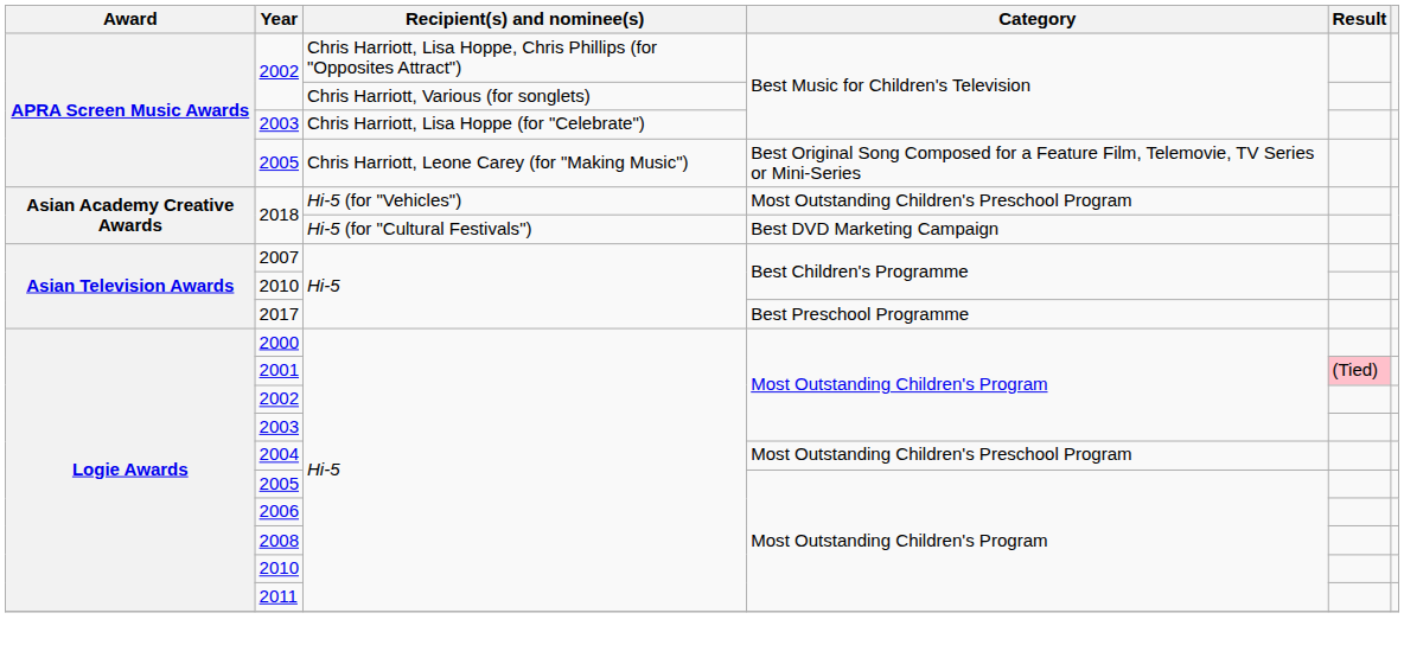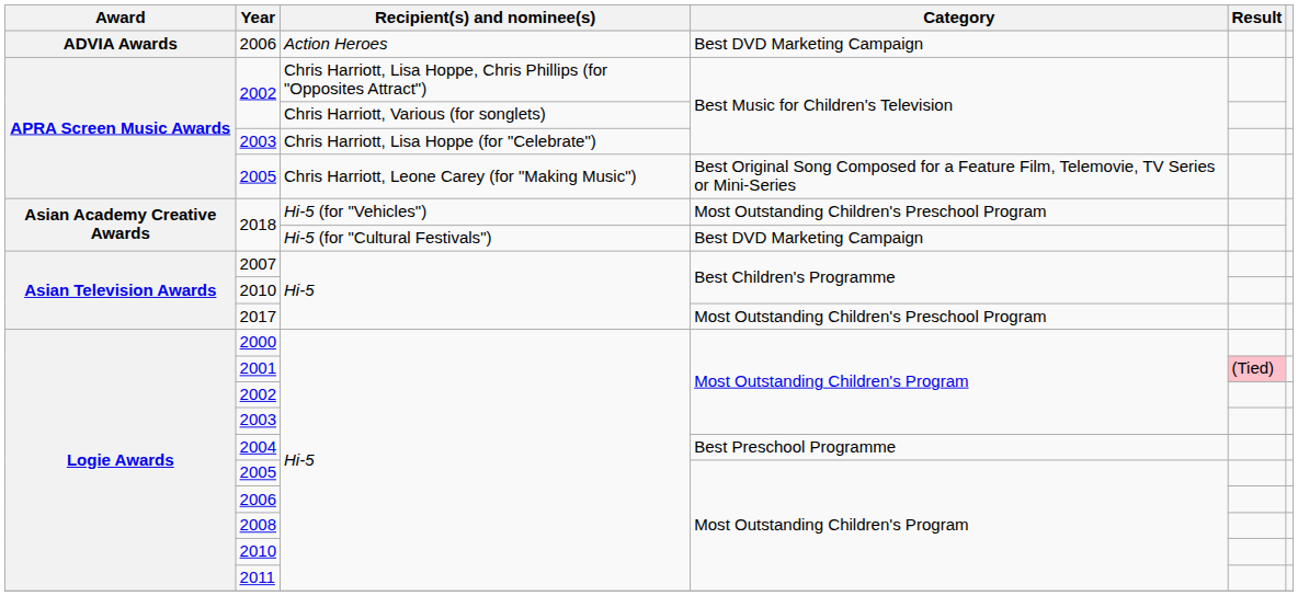 <table class="wikitable plainrowheaders sortable" style="width:99%;">
 <tr style="background:#ccc; text-align:center;">
 <th scope="col">Award</th>
 <th scope="col">Year</th>
 <th scope="col">Recipient(s) and nominee(s)</th>
 <th scope="col">Category</th>
 <th scope="col">Result</th>
 <th scope="col" class="unsortable"></th>
+</tr>
+<tr>
+<th scope="row">ADVIA Awards</th>
+<td>2006</td>
+<td data-sort-value="Action Heroes"><em>Action Heroes</em></td>
+<td>Best DVD Marketing Campaign</td>
+<td></td>
+<td style="text-align:center;"></td>
 </tr>
 <tr>
 <th scope="row" rowspan=4><a href='#'>APRA Screen Music Awards</a></th>
 <td rowspan=2><a href='#'>2002</a></td>
 <td data-sort-value="Harriott, Chris (for "Opposites Attract")">Chris Harriott, Lisa Hoppe, Chris Phillips (for "Opposites Attract")</td>
 <td rowspan=3>Best Music for Children's Television</td>
 <td></td>
 <td rowspan=2 style="text-align:center;"></td>
 </tr>
 <tr>
 <td data-sort-value="Harriott, Chris (for songlets)">Chris Harriott, Various (for songlets)</td>
 <td></td>
 </tr>
 <tr>
 <td><a href='#'>2003</a></td>
 <td data-sort-value="Harriott, Chris (for "Celebrate")">Chris Harriott, Lisa Hoppe (for "Celebrate")</td>
 <td></td>
 <td style="text-align:center;"></td>
 </tr>
 <tr>
 <td><a href='#'>2005</a></td>
 <td data-sort-value="Harriott, Chris (for "Making Music")">Chris Harriott, Leone Carey (for "Making Music")</td>
 <td>Best Original Song Composed for a Feature Film, Telemovie, TV Series or Mini-Series</td>
 <td></td>
 <td style="text-align:center;"></td>
 </tr>
 <tr>
 <th scope="row" rowspan=2>Asian Academy Creative Awards</th>
 <td rowspan=2>2018</td>
 <td data-sort-value="Hi-5 (for "Vehicles")"><em>Hi-5</em> (for "Vehicles")</td>
 <td>Most Outstanding Children's Preschool Program</td>
 <td></td>
 <td rowspan=2 style="text-align:center;"></td>
 </tr>
 <tr>
 <td data-sort-value="Hi-5 (for "Cultural Festivals")"><em>Hi-5</em> (for "Cultural Festivals")</td>
 <td>Best DVD Marketing Campaign</td>
 <td></td>
 </tr>
 <tr>
 <th scope="row" rowspan=3><a href='#'>Asian Television Awards</a></th>
 <td>2007</td>
 <td rowspan=3 data-sort-value="Hi-5"><em>Hi-5</em></td>
 <td rowspan=2>Best Children's Programme</td>
 <td></td>
 <td style="text-align:center;"></td>
 </tr>
 <tr>
 <td>2010</td>
 <td></td>
 <td style="text-align:center;"></td>
 </tr>
 <tr>
 <td>2017</td>
-<td>Best Preschool Programme</td>
+<td>Most Outstanding Children's Preschool Program</td>
 <td></td>
 <td style="text-align:center;"></td>
 </tr>
 <tr>
 <th scope="row" rowspan=10><a href='#'>Logie Awards</a></th>
 <td><a href='#'>2000</a></td>
 <td rowspan=10 data-sort-value="Hi-5"><em>Hi-5</em></td>
 <td rowspan=4><a href='#'>Most Outstanding Children's Program</a></td>
 <td></td>
 <td style="text-align:center;"></td>
 </tr>
 <tr>
 <td><a href='#'>2001</a></td>
 <td style="background: pink;"> (Tied)</td>
 <td style="text-align:center;"></td>
 </tr>
 <tr>
 <td><a href='#'>2002</a></td>
 <td></td>
 <td style="text-align:center;"></td>
 </tr>
 <tr>
 <td><a href='#'>2003</a></td>
 <td></td>
 <td style="text-align:center;"></td>
 </tr>
 <tr>
 <td><a href='#'>2004</a></td>
-<td>Most Outstanding Children's Preschool Program</td>
+<td>Best Preschool Programme</td>
 <td></td>
 <td style="text-align:center;"></td>
 </tr>
 <tr>
 <td><a href='#'>2005</a></td>
 <td rowspan=5>Most Outstanding Children's Program</td>
 <td></td>
 <td style="text-align:center;"></td>
 </tr>
 <tr>
 <td><a href='#'>2006</a></td>
 <td></td>
 <td style="text-align:center;"></td>
 </tr>
 <tr>
 <td><a href='#'>2008</a></td>
 <td></td>
 <td style="text-align:center;"></td>
 </tr>
 <tr>
 <td><a href='#'>2010</a></td>
 <td></td>
 <td style="text-align:center;"></td>
 </tr>
 <tr>
 <td><a href='#'>2011</a></td>
 <td></td>
 <td style="text-align:center;"></td>
 </tr>
 <tr>
 </tr>
 </table>
